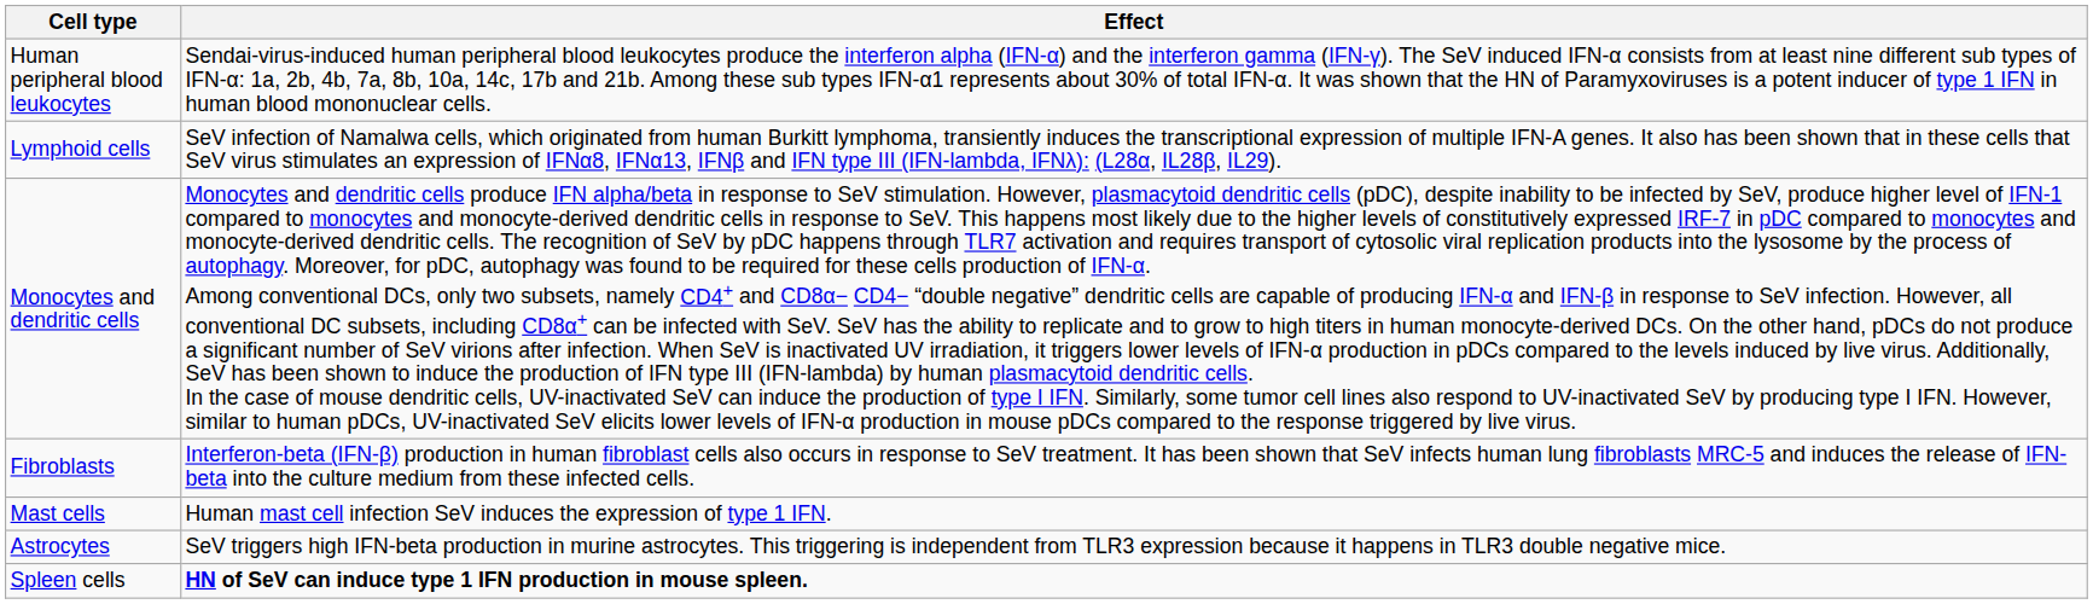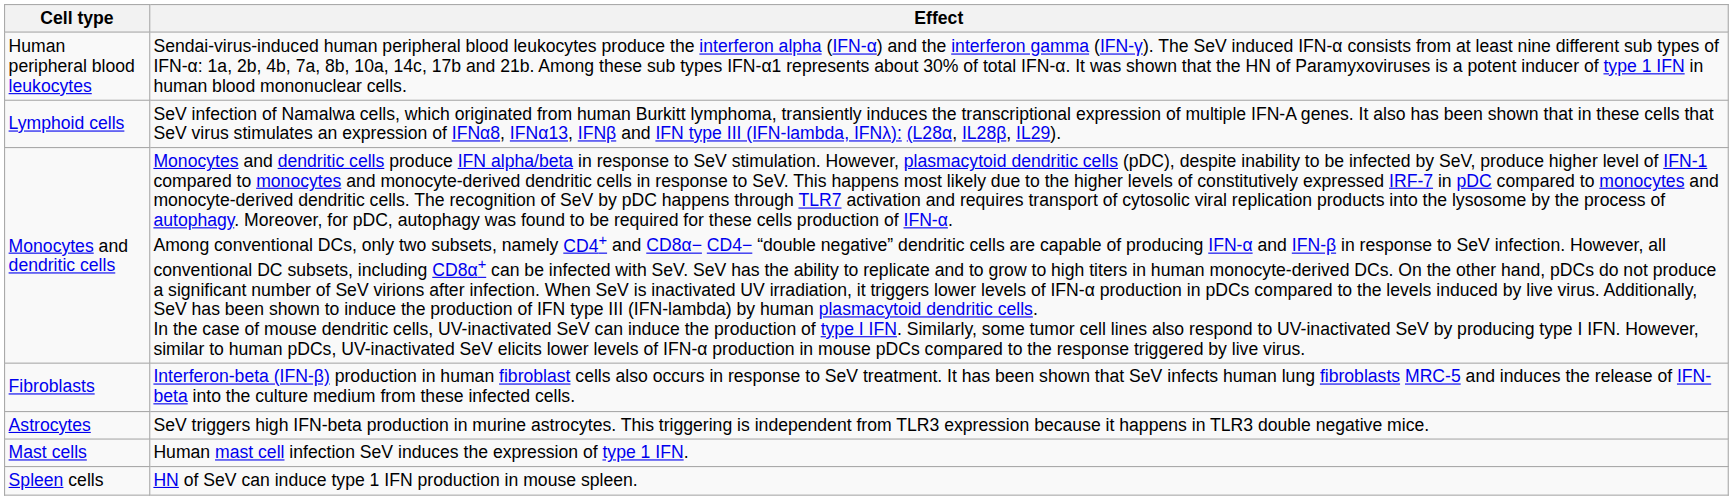 <table class="wikitable">
 <tr>
 <th>Cell type</th>
 <th>Effect</th>
 </tr>
 <tr>
 <td>Human peripheral blood <a href='#'>leukocytes</a></td>
 <td>Sendai-virus-induced human peripheral blood leukocytes produce the <a href='#'>interferon alpha</a> (<a href='#'>IFN-α</a>) and the <a href='#'>interferon gamma</a> (<a href='#'>IFN-γ</a>).    The SeV induced IFN-α consists from at least nine different sub types of IFN-α: 1a, 2b, 4b, 7a, 8b, 10a, 14c, 17b and 21b. Among these sub types IFN-α1 represents about 30% of total IFN-α. It was shown that the HN of Paramyxoviruses is a potent inducer of <a href='#'>type 1 IFN</a> in human blood mononuclear cells.</td>
 </tr>
 <tr>
 <td><a href='#'>Lymphoid cells</a></td>
 <td>SeV infection of Namalwa cells, which originated from human Burkitt lymphoma,  transiently induces the transcriptional expression of multiple IFN-A genes. It also has been shown that in these cells that SeV virus stimulates an expression of <a href='#'>IFNα8</a>, <a href='#'>IFNα13</a>, <a href='#'>IFNβ</a> and <a href='#'>IFN type III (IFN-lambda, IFNλ):</a> <a href='#'>(L28α</a>, <a href='#'>IL28β</a>, <a href='#'>IL29</a>).</td>
 </tr>
 <tr>
 <td><a href='#'>Monocytes</a> and <a href='#'>dendritic cells</a></td>
 <td><a href='#'>Monocytes</a> and <a href='#'>dendritic cells</a> produce <a href='#'>IFN alpha/beta</a> in response to SeV stimulation. However, <a href='#'>plasmacytoid dendritic cells</a> (pDC), despite inability to be infected by SeV, produce higher level of <a href='#'>IFN-1</a> compared to <a href='#'>monocytes</a> and monocyte-derived dendritic cells in response to SeV. This happens most likely due to the higher levels of constitutively expressed <a href='#'>IRF-7</a> in <a href='#'>pDC</a> compared to <a href='#'>monocytes</a> and monocyte-derived dendritic cells. The recognition of SeV by pDC happens through <a href='#'>TLR7</a> activation and requires transport of cytosolic viral replication products into the lysosome by the process of <a href='#'>autophagy</a>. Moreover, for pDC, autophagy was found to be required for these cells production of <a href='#'>IFN-α</a>.<br>Among conventional DCs, only two subsets, namely <a href='#'>CD4<sup>+</sup></a> and <a href='#'>CD8α−</a> <a href='#'>CD4−</a> “double negative” dendritic cells are capable of producing <a href='#'>IFN-α</a> and <a href='#'>IFN-β</a>  in response to SeV infection. However, all conventional DC subsets, including <a href='#'>CD8α<sup>+</sup></a> can be infected with SeV. SeV has the ability to replicate and to grow to high titers in human monocyte-derived DCs. On the other hand, pDCs do not produce a significant number of SeV virions after infection. When SeV is inactivated UV irradiation, it triggers lower levels of IFN-α production in pDCs compared to the levels induced by live virus. Additionally, SeV has been shown to induce the production of IFN type III (IFN-lambda) by human <a href='#'>plasmacytoid dendritic cells</a>.<br>In the case of mouse dendritic cells, UV-inactivated SeV can induce the production of <a href='#'>type I IFN</a>. Similarly, some tumor cell lines also respond to UV-inactivated SeV by producing type I IFN.  However, similar to human pDCs, UV-inactivated SeV elicits lower levels of IFN-α production in mouse pDCs compared to the response triggered by live virus.</td>
 </tr>
 <tr>
 <td><a href='#'>Fibroblasts</a></td>
 <td><a href='#'>Interferon-beta (IFN-β)</a> production in human <a href='#'>fibroblast</a> cells also occurs in response to SeV treatment. It has been shown that SeV infects human lung <a href='#'>fibroblasts</a> <a href='#'>MRC-5</a> and induces the release of <a href='#'>IFN-beta</a> into the culture medium from these infected cells.</td>
 </tr>
 <tr>
+<td><a href='#'>Astrocytes</a></td>
+<td>SeV triggers high IFN-beta production in murine astrocytes. This triggering is independent from TLR3 expression because it happens in TLR3 double negative mice.</td>
+</tr>
+<tr>
 <td><a href='#'>Mast cells</a></td>
 <td>Human <a href='#'>mast cell</a> infection SeV induces the expression of <a href='#'>type 1 IFN</a>.</td>
 </tr>
 <tr>
-<td><a href='#'>Astrocytes</a></td>
-<td>SeV triggers high IFN-beta production in murine astrocytes. This triggering is independent from TLR3 expression because it happens in TLR3 double negative mice.</td>
-</tr>
-<tr>
 <td><a href='#'>Spleen</a> cells</td>
-<td><strong><a href='#'>HN</a> of SeV can induce type 1 IFN production in mouse spleen.</strong></td>
+<td><a href='#'>HN</a> of SeV can induce type 1 IFN production in mouse spleen.</td>
 </tr>
 </table>
